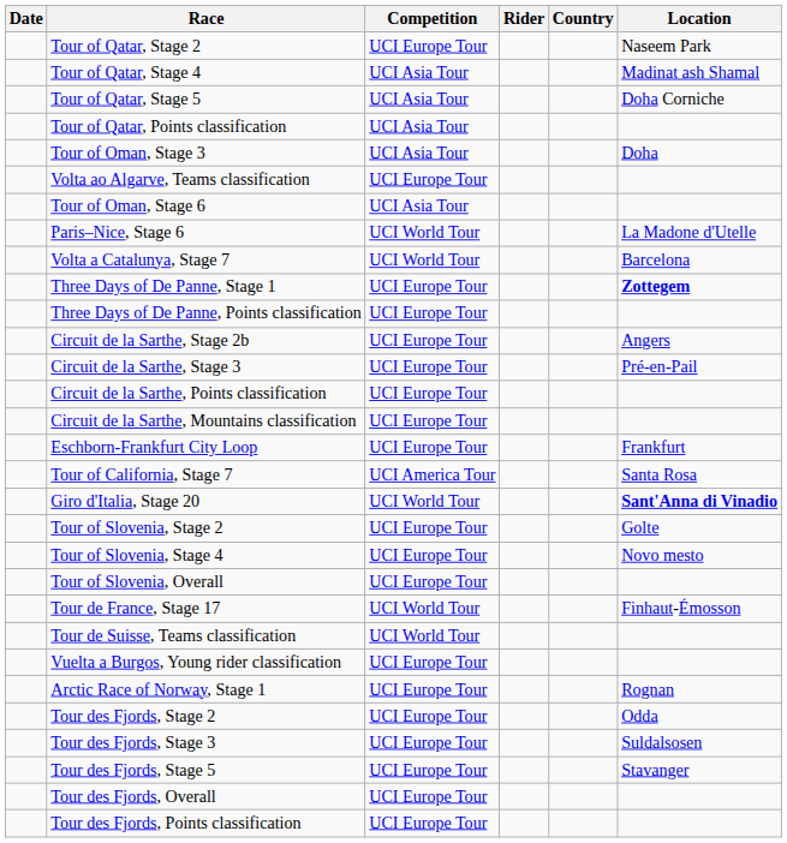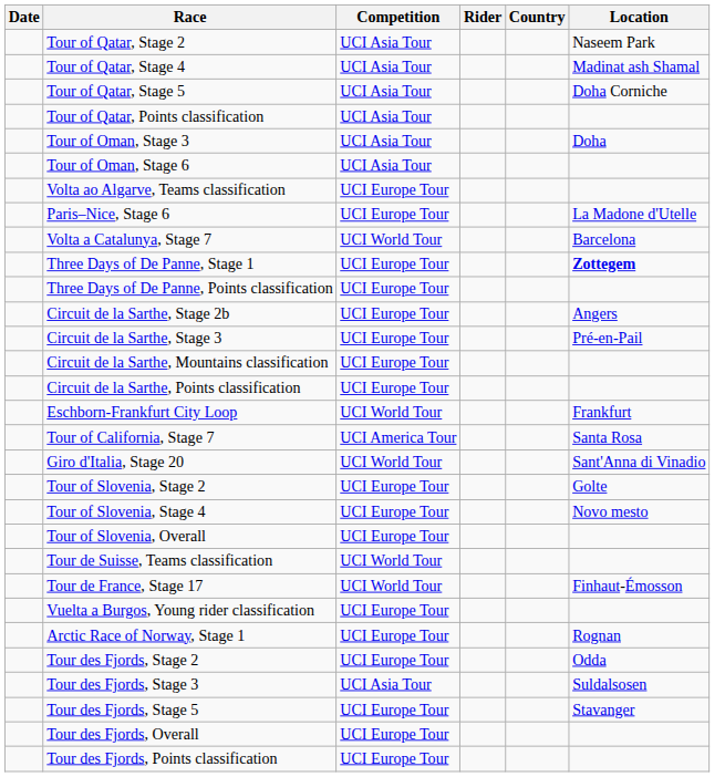 <table class="wikitable sortable">
 <tr>
 <th>Date</th>
 <th>Race</th>
 <th>Competition</th>
 <th>Rider</th>
 <th>Country</th>
 <th>Location</th>
 </tr>
 <tr>
 <td></td>
 <td><a href='#'>Tour of Qatar</a>, Stage 2</td>
-<td><a href='#'>UCI Europe Tour</a></td>
+<td><a href='#'>UCI Asia Tour</a></td>
 <td></td>
 <td></td>
 <td>Naseem Park</td>
 </tr>
 <tr>
 <td></td>
 <td><a href='#'>Tour of Qatar</a>, Stage 4</td>
 <td><a href='#'>UCI Asia Tour</a></td>
 <td></td>
 <td></td>
 <td><a href='#'>Madinat ash Shamal</a></td>
 </tr>
 <tr>
 <td></td>
 <td><a href='#'>Tour of Qatar</a>, Stage 5</td>
 <td><a href='#'>UCI Asia Tour</a></td>
 <td></td>
 <td></td>
 <td><a href='#'>Doha</a> Corniche</td>
 </tr>
 <tr>
 <td></td>
 <td><a href='#'>Tour of Qatar</a>, Points classification</td>
 <td><a href='#'>UCI Asia Tour</a></td>
 <td></td>
 <td></td>
 <td></td>
 </tr>
 <tr>
 <td></td>
 <td><a href='#'>Tour of Oman</a>, Stage 3</td>
 <td><a href='#'>UCI Asia Tour</a></td>
 <td></td>
 <td></td>
 <td><a href='#'>Doha</a></td>
 </tr>
 <tr>
 <td></td>
+<td><a href='#'>Tour of Oman</a>, Stage 6</td>
+<td><a href='#'>UCI Asia Tour</a></td>
+<td></td>
+<td></td>
+<td></td>
+</tr>
+<tr>
+<td></td>
 <td><a href='#'>Volta ao Algarve</a>, Teams classification</td>
 <td><a href='#'>UCI Europe Tour</a></td>
 <td align="center"></td>
 <td></td>
 <td></td>
 </tr>
 <tr>
 <td></td>
-<td><a href='#'>Tour of Oman</a>, Stage 6</td>
-<td><a href='#'>UCI Asia Tour</a></td>
-<td></td>
-<td></td>
-<td></td>
-</tr>
-<tr>
-<td></td>
 <td><a href='#'>Paris–Nice</a>, Stage 6</td>
-<td><a href='#'>UCI World Tour</a></td>
+<td><a href='#'>UCI Europe Tour</a></td>
 <td></td>
 <td></td>
 <td><a href='#'>La Madone d'Utelle</a></td>
 </tr>
 <tr>
 <td></td>
 <td><a href='#'>Volta a Catalunya</a>, Stage 7</td>
 <td><a href='#'>UCI World Tour</a></td>
 <td></td>
 <td></td>
 <td><a href='#'>Barcelona</a></td>
 </tr>
 <tr>
 <td></td>
 <td><a href='#'>Three Days of De Panne</a>, Stage 1</td>
 <td><a href='#'>UCI Europe Tour</a></td>
 <td></td>
 <td></td>
 <td><strong><a href='#'>Zottegem</a></strong></td>
 </tr>
 <tr>
 <td></td>
 <td><a href='#'>Three Days of De Panne</a>, Points classification</td>
 <td><a href='#'>UCI Europe Tour</a></td>
 <td></td>
 <td></td>
 <td></td>
 </tr>
 <tr>
 <td></td>
 <td><a href='#'>Circuit de la Sarthe</a>, Stage 2b</td>
 <td><a href='#'>UCI Europe Tour</a></td>
 <td></td>
 <td></td>
 <td><a href='#'>Angers</a></td>
 </tr>
 <tr>
 <td></td>
 <td><a href='#'>Circuit de la Sarthe</a>, Stage 3</td>
 <td><a href='#'>UCI Europe Tour</a></td>
 <td></td>
 <td></td>
 <td><a href='#'>Pré-en-Pail</a></td>
 </tr>
 <tr>
 <td></td>
+<td><a href='#'>Circuit de la Sarthe</a>, Mountains classification</td>
+<td><a href='#'>UCI Europe Tour</a></td>
+<td></td>
+<td></td>
+<td></td>
+</tr>
+<tr>
+<td></td>
 <td><a href='#'>Circuit de la Sarthe</a>, Points classification</td>
 <td><a href='#'>UCI Europe Tour</a></td>
 <td></td>
 <td></td>
 <td></td>
 </tr>
 <tr>
 <td></td>
-<td><a href='#'>Circuit de la Sarthe</a>, Mountains classification</td>
-<td><a href='#'>UCI Europe Tour</a></td>
-<td></td>
-<td></td>
-<td></td>
-</tr>
-<tr>
-<td></td>
 <td><a href='#'>Eschborn-Frankfurt City Loop</a></td>
-<td><a href='#'>UCI Europe Tour</a></td>
+<td><a href='#'>UCI World Tour</a></td>
 <td></td>
 <td></td>
 <td><a href='#'>Frankfurt</a></td>
 </tr>
 <tr>
 <td></td>
 <td><a href='#'>Tour of California</a>, Stage 7</td>
 <td><a href='#'>UCI America Tour</a></td>
 <td></td>
 <td></td>
 <td><a href='#'>Santa Rosa</a></td>
 </tr>
 <tr>
 <td></td>
 <td><a href='#'>Giro d'Italia</a>, Stage 20</td>
 <td><a href='#'>UCI World Tour</a></td>
 <td></td>
 <td></td>
-<td><strong><a href='#'>Sant'Anna di Vinadio</a></strong></td>
+<td><a href='#'>Sant'Anna di Vinadio</a></td>
 </tr>
 <tr>
 <td></td>
 <td><a href='#'>Tour of Slovenia</a>, Stage 2</td>
 <td><a href='#'>UCI Europe Tour</a></td>
 <td></td>
 <td></td>
 <td><a href='#'>Golte</a></td>
 </tr>
 <tr>
 <td></td>
 <td><a href='#'>Tour of Slovenia</a>, Stage 4</td>
 <td><a href='#'>UCI Europe Tour</a></td>
 <td></td>
 <td></td>
 <td><a href='#'>Novo mesto</a></td>
 </tr>
 <tr>
 <td></td>
 <td><a href='#'>Tour of Slovenia</a>, Overall</td>
 <td><a href='#'>UCI Europe Tour</a></td>
 <td></td>
 <td></td>
 <td></td>
 </tr>
 <tr>
 <td></td>
+<td><a href='#'>Tour de Suisse</a>, Teams classification</td>
+<td><a href='#'>UCI World Tour</a></td>
+<td align="center"></td>
+<td></td>
+<td></td>
+</tr>
+<tr>
+<td></td>
 <td><a href='#'>Tour de France</a>, Stage 17</td>
 <td><a href='#'>UCI World Tour</a></td>
 <td></td>
 <td></td>
 <td><a href='#'>Finhaut</a>-<a href='#'>Émosson</a></td>
-</tr>
-<tr>
-<td></td>
-<td><a href='#'>Tour de Suisse</a>, Teams classification</td>
-<td><a href='#'>UCI World Tour</a></td>
-<td align="center"></td>
-<td></td>
-<td></td>
 </tr>
 <tr>
 <td></td>
 <td><a href='#'>Vuelta a Burgos</a>, Young rider classification</td>
 <td><a href='#'>UCI Europe Tour</a></td>
 <td></td>
 <td></td>
 <td></td>
 </tr>
 <tr>
 <td></td>
 <td><a href='#'>Arctic Race of Norway</a>, Stage 1</td>
 <td><a href='#'>UCI Europe Tour</a></td>
 <td></td>
 <td></td>
 <td><a href='#'>Rognan</a></td>
 </tr>
 <tr>
 <td></td>
 <td><a href='#'>Tour des Fjords</a>, Stage 2</td>
 <td><a href='#'>UCI Europe Tour</a></td>
 <td></td>
 <td></td>
 <td><a href='#'>Odda</a></td>
 </tr>
 <tr>
 <td></td>
 <td><a href='#'>Tour des Fjords</a>, Stage 3</td>
-<td><a href='#'>UCI Europe Tour</a></td>
+<td><a href='#'>UCI Asia Tour</a></td>
 <td></td>
 <td></td>
 <td><a href='#'>Suldalsosen</a></td>
 </tr>
 <tr>
 <td></td>
 <td><a href='#'>Tour des Fjords</a>, Stage 5</td>
 <td><a href='#'>UCI Europe Tour</a></td>
 <td></td>
 <td></td>
 <td><a href='#'>Stavanger</a></td>
 </tr>
 <tr>
 <td></td>
 <td><a href='#'>Tour des Fjords</a>, Overall</td>
 <td><a href='#'>UCI Europe Tour</a></td>
 <td></td>
 <td></td>
 <td></td>
 </tr>
 <tr>
 <td></td>
 <td><a href='#'>Tour des Fjords</a>, Points classification</td>
 <td><a href='#'>UCI Europe Tour</a></td>
 <td></td>
 <td></td>
 <td></td>
 </tr>
 </table>
